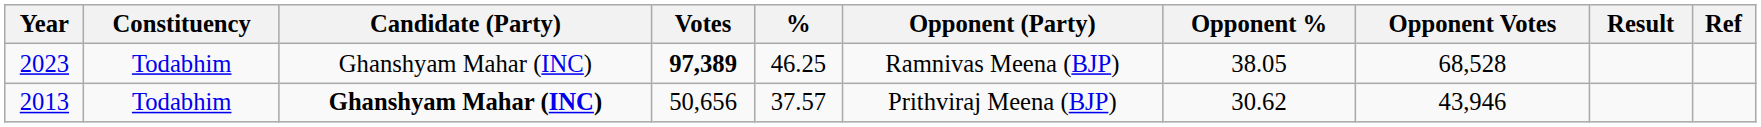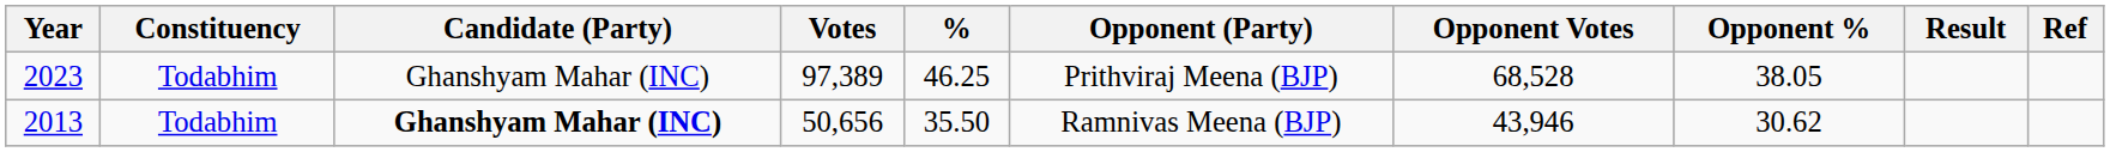 <table class="wikitable" style="width:90%; text-align: center;">
 <tr>
 <th>Year</th>
 <th>Constituency</th>
 <th>Candidate (Party)</th>
 <th>Votes</th>
 <th>%</th>
 <th>Opponent (Party)</th>
+<th>Opponent Votes</th>
 <th>Opponent %</th>
-<th>Opponent Votes</th>
 <th>Result</th>
 <th>Ref</th>
 </tr>
 <tr>
 <td><a href='#'>2023</a></td>
 <td><a href='#'>Todabhim</a></td>
 <td>Ghanshyam Mahar (<a href='#'>INC</a>) </td>
-<td><strong>97,389</strong></td>
+<td>97,389</td>
 <td>46.25</td>
-<td>Ramnivas Meena (<a href='#'>BJP</a>) </td>
+<td>Prithviraj Meena (<a href='#'>BJP</a>) </td>
+<td>68,528</td>
 <td>38.05</td>
-<td>68,528</td>
 <td></td>
 <td></td>
 </tr>
 <tr>
 <td><a href='#'>2013</a></td>
 <td><a href='#'>Todabhim</a></td>
 <td><strong>Ghanshyam Mahar (<a href='#'>INC</a>) </strong></td>
 <td>50,656</td>
-<td>37.57</td>
-<td>Prithviraj Meena (<a href='#'>BJP</a>) </td>
+<td>35.50</td>
+<td>Ramnivas Meena (<a href='#'>BJP</a>) </td>
+<td>43,946</td>
 <td>30.62</td>
-<td>43,946</td>
 <td></td>
 <td></td>
 </tr>
 </table>
